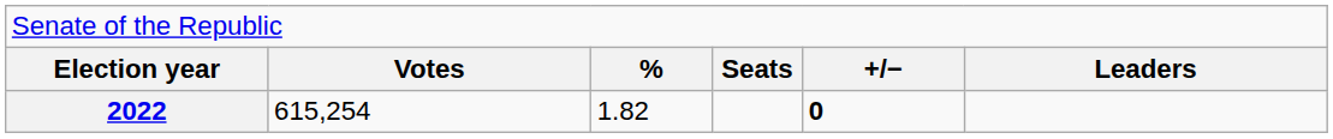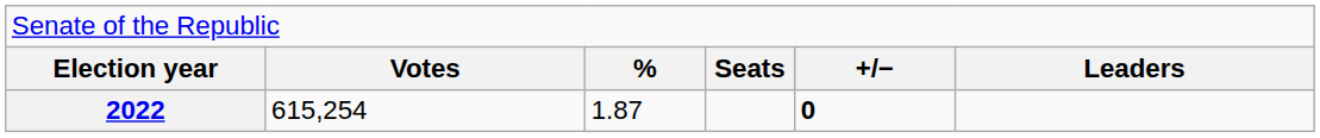 <table class=wikitable style="width:50%; border:1px #AAAAFF solid">
 <tr>
 <td colspan=6><a href='#'>Senate of the Republic</a></td>
 </tr>
 <tr>
 <th width=13%>Election year</th>
 <th width=16%>Votes</th>
 <th width=6%>%</th>
 <th width=1%>Seats</th>
 <th width=8%>+/−</th>
 <th width=18%>Leaders</th>
 </tr>
 <tr>
 <th><a href='#'>2022</a></th>
 <td>615,254</td>
-<td>1.82</td>
+<td>1.87</td>
 <td></td>
 <td><strong>0</strong></td>
 <td></td>
 </tr>
 </table>
